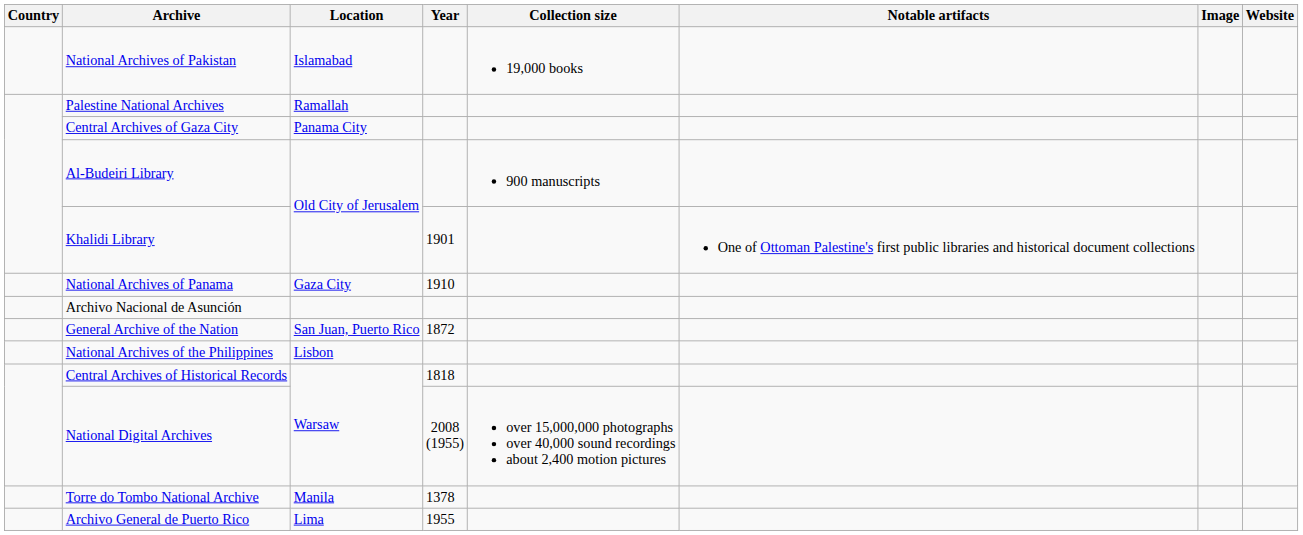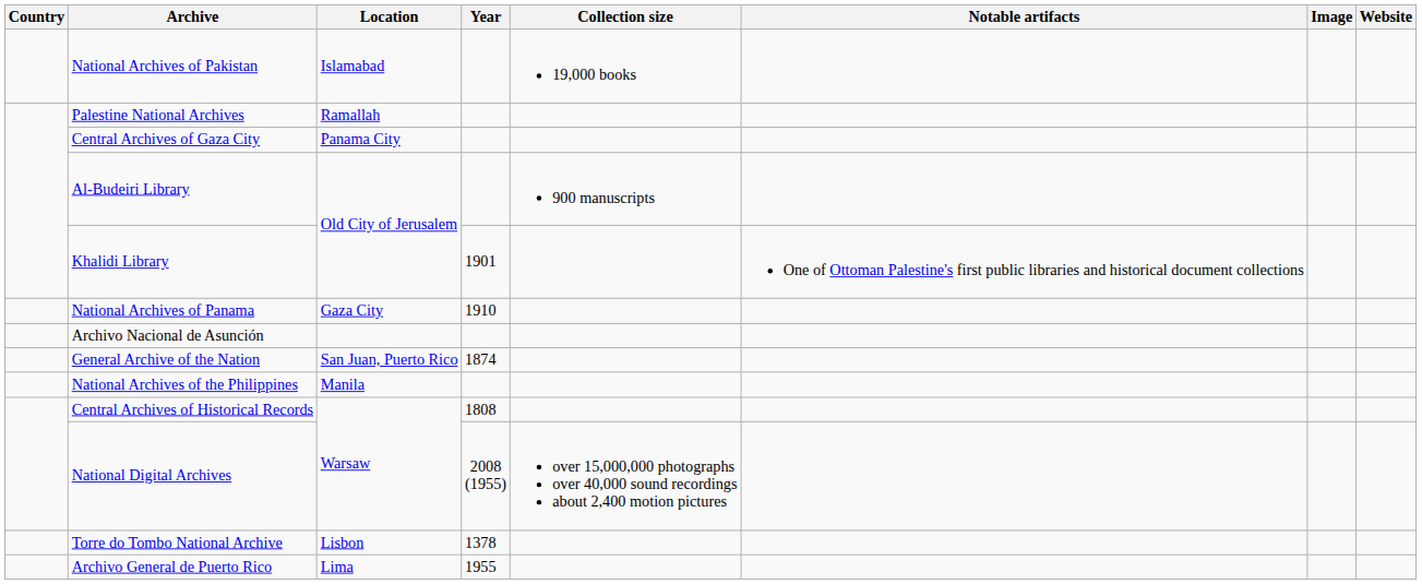 <table class="wikitable">
 <tr>
 <th>Country</th>
 <th>Archive</th>
 <th>Location</th>
 <th>Year</th>
 <th>Collection size</th>
 <th>Notable artifacts</th>
 <th>Image</th>
 <th>Website</th>
 </tr>
 <tr>
 <td></td>
 <td><a href='#'>National Archives of Pakistan</a></td>
 <td><a href='#'>Islamabad</a></td>
 <td></td>
 <td><br><ul><li>19,000 books</li></ul></td>
 <td></td>
 <td></td>
 <td></td>
 </tr>
 <tr>
 <td rowspan="4"></td>
 <td><a href='#'>Palestine National Archives</a></td>
 <td><a href='#'>Ramallah</a></td>
 <td></td>
 <td></td>
 <td></td>
 <td></td>
 <td></td>
 </tr>
 <tr>
 <td><a href='#'>Central Archives of Gaza City</a></td>
 <td><a href='#'>Panama City</a></td>
 <td></td>
 <td></td>
 <td></td>
 <td></td>
 <td></td>
 </tr>
 <tr>
 <td><a href='#'>Al-Budeiri Library</a></td>
 <td rowspan="2"><a href='#'>Old City of Jerusalem</a></td>
 <td></td>
 <td><br><ul><li>900 manuscripts</li></ul></td>
 <td></td>
 <td></td>
 <td></td>
 </tr>
 <tr>
 <td><a href='#'>Khalidi Library</a></td>
 <td>1901</td>
 <td></td>
 <td><br><ul><li>One of <a href='#'>Ottoman Palestine's</a> first public libraries and historical document collections</li></ul></td>
 <td></td>
 <td></td>
 </tr>
 <tr>
 <td></td>
 <td><a href='#'>National Archives of Panama</a></td>
 <td><a href='#'>Gaza City</a></td>
 <td>1910</td>
 <td></td>
 <td></td>
 <td></td>
 <td></td>
 </tr>
 <tr>
 <td></td>
 <td>Archivo Nacional de Asunción</td>
 <td></td>
 <td></td>
 <td></td>
 <td></td>
 <td></td>
 <td></td>
 </tr>
 <tr>
 <td></td>
 <td><a href='#'>General Archive of the Nation</a></td>
 <td><a href='#'>San Juan, Puerto Rico</a></td>
-<td>1872</td>
+<td>1874</td>
 <td></td>
 <td></td>
 <td></td>
 <td></td>
 </tr>
 <tr>
 <td></td>
 <td><a href='#'>National Archives of the Philippines</a></td>
-<td><a href='#'>Lisbon</a></td>
+<td><a href='#'>Manila</a></td>
 <td></td>
 <td></td>
 <td></td>
 <td></td>
 <td></td>
 </tr>
 <tr>
 <td rowspan="2"></td>
 <td><a href='#'>Central Archives of Historical Records</a></td>
 <td rowspan="2"><a href='#'>Warsaw</a></td>
-<td>1818</td>
+<td>1808</td>
 <td></td>
 <td></td>
 <td></td>
 <td></td>
 </tr>
 <tr>
 <td><a href='#'>National Digital Archives</a></td>
 <td style="text-align: center;">2008<br>(1955)</td>
 <td><br><ul><li>over 15,000,000 photographs</li><li>over 40,000 sound recordings</li><li>about 2,400 motion pictures</li></ul></td>
 <td></td>
 <td></td>
 <td></td>
 </tr>
 <tr>
 <td></td>
 <td><a href='#'>Torre do Tombo National Archive</a></td>
-<td><a href='#'>Manila</a></td>
+<td><a href='#'>Lisbon</a></td>
 <td>1378</td>
 <td></td>
 <td></td>
 <td></td>
 <td></td>
 </tr>
 <tr>
 <td></td>
 <td><a href='#'>Archivo General de Puerto Rico</a></td>
 <td><a href='#'>Lima</a></td>
 <td>1955</td>
 <td></td>
 <td></td>
 <td></td>
 <td></td>
 </tr>
 </table>
